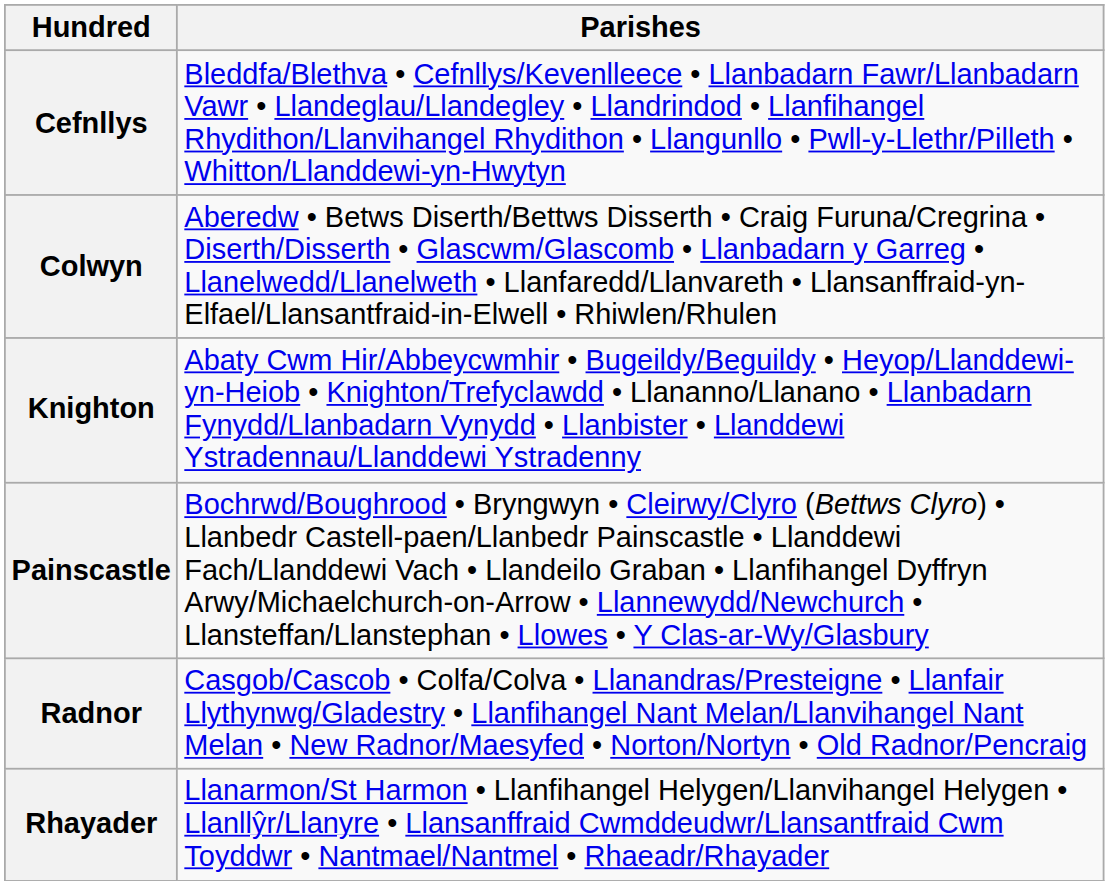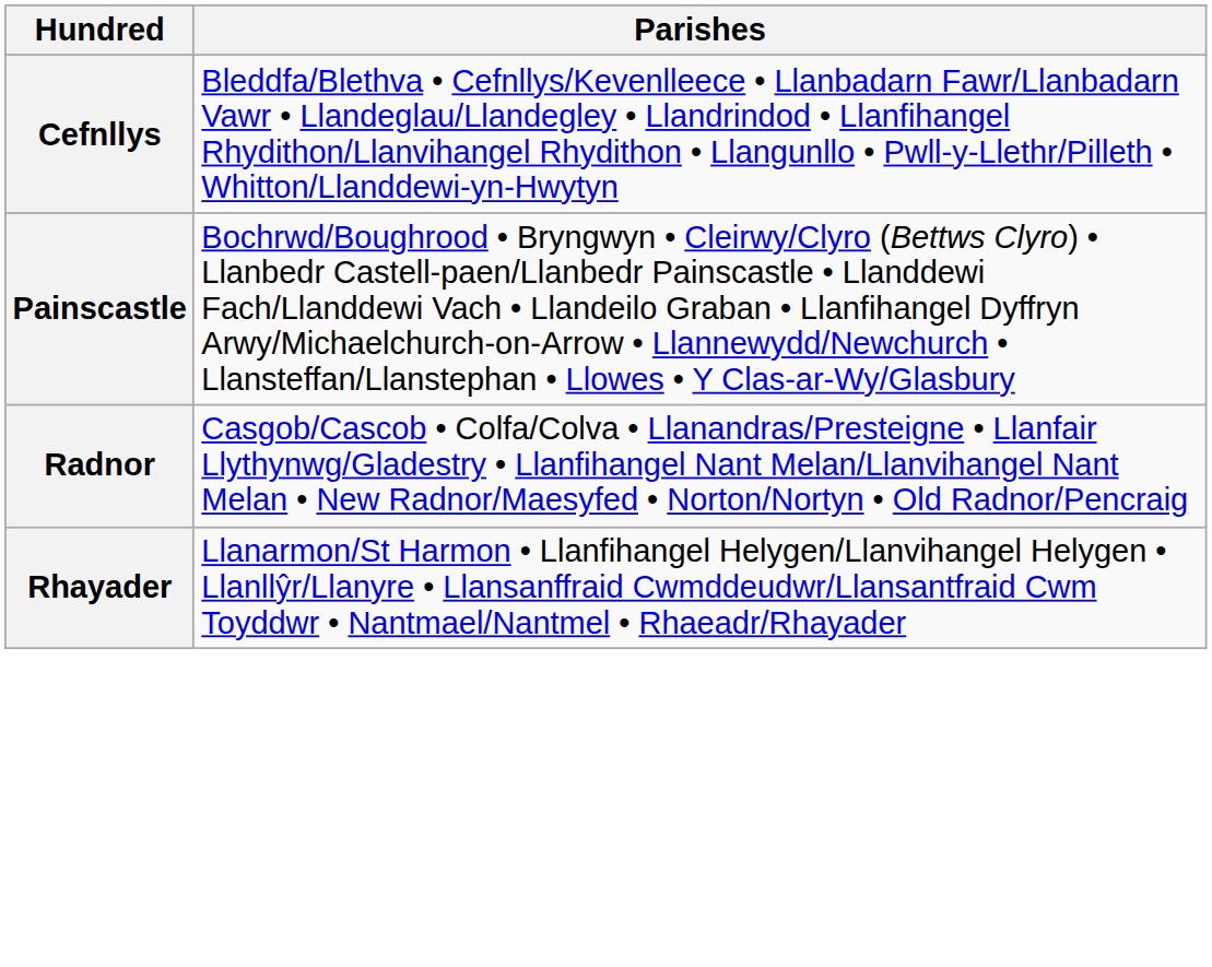 <table class="wikitable">
 <tr>
 <th>Hundred</th>
 <th>Parishes</th>
 </tr>
 <tr>
 <th>Cefnllys</th>
 <td><a href='#'>Bleddfa/Blethva</a> • <a href='#'>Cefnllys/Kevenlleece</a> • <a href='#'>Llanbadarn Fawr/Llanbadarn Vawr</a> • <a href='#'>Llandeglau/Llandegley</a> • <a href='#'>Llandrindod</a> • <a href='#'>Llanfihangel Rhydithon/Llanvihangel Rhydithon</a> • <a href='#'>Llangunllo</a> • <a href='#'>Pwll-y-Llethr/Pilleth</a> • <a href='#'>Whitton/Llanddewi-yn-Hwytyn</a></td>
-</tr>
-<tr>
-<th>Colwyn</th>
-<td><a href='#'>Aberedw</a> • Betws Diserth/Bettws Disserth • Craig Furuna/Cregrina • <a href='#'>Diserth/Disserth</a> • <a href='#'>Glascwm/Glascomb</a> • <a href='#'>Llanbadarn y Garreg</a> • <a href='#'>Llanelwedd/Llanelweth</a> • Llanfaredd/Llanvareth • Llansanffraid-yn-Elfael/Llansantfraid-in-Elwell • Rhiwlen/Rhulen</td>
-</tr>
-<tr>
-<th>Knighton</th>
-<td><a href='#'>Abaty Cwm Hir/Abbeycwmhir</a> • <a href='#'>Bugeildy/Beguildy</a> • <a href='#'>Heyop/Llanddewi-yn-Heiob</a> • <a href='#'>Knighton/Trefyclawdd</a> • Llananno/Llanano • <a href='#'>Llanbadarn Fynydd/Llanbadarn Vynydd</a> • <a href='#'>Llanbister</a> • <a href='#'>Llanddewi Ystradennau/Llanddewi Ystradenny</a></td>
 </tr>
 <tr>
 <th>Painscastle</th>
 <td><a href='#'>Bochrwd/Boughrood</a> • Bryngwyn • <a href='#'>Cleirwy/Clyro</a> (<em>Bettws Clyro</em>) • Llanbedr Castell-paen/Llanbedr Painscastle • Llanddewi Fach/Llanddewi Vach • Llandeilo Graban • Llanfihangel Dyffryn Arwy/Michaelchurch-on-Arrow • <a href='#'>Llannewydd/Newchurch</a> • Llansteffan/Llanstephan • <a href='#'>Llowes</a> • <a href='#'>Y Clas-ar-Wy/Glasbury</a></td>
 </tr>
 <tr>
 <th>Radnor</th>
 <td><a href='#'>Casgob/Cascob</a> • Colfa/Colva • <a href='#'>Llanandras/Presteigne</a> • <a href='#'>Llanfair Llythynwg/Gladestry</a> • <a href='#'>Llanfihangel Nant Melan/Llanvihangel Nant Melan</a> • <a href='#'>New Radnor/Maesyfed</a> • <a href='#'>Norton/Nortyn</a> • <a href='#'>Old Radnor/Pencraig</a></td>
 </tr>
 <tr>
 <th>Rhayader</th>
 <td><a href='#'>Llanarmon/St Harmon</a> • Llanfihangel Helygen/Llanvihangel Helygen • <a href='#'>Llanllŷr/Llanyre</a> • <a href='#'>Llansanffraid Cwmddeudwr/Llansantfraid Cwm Toyddwr</a> • <a href='#'>Nantmael/Nantmel</a> • <a href='#'>Rhaeadr/Rhayader</a></td>
 </tr>
 </table>
